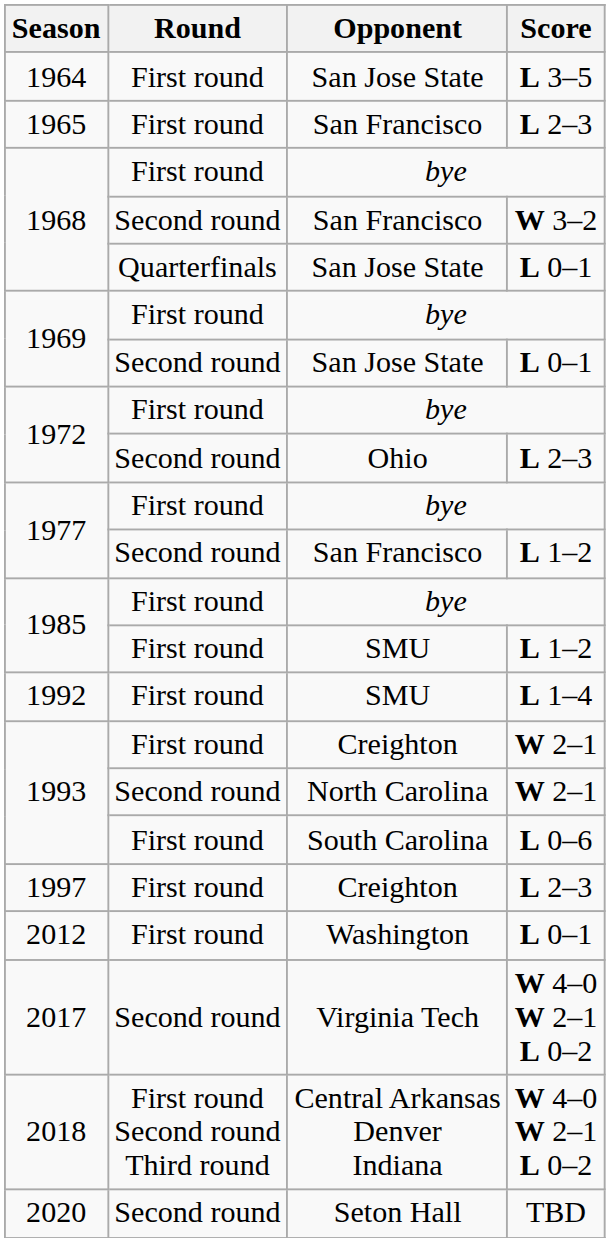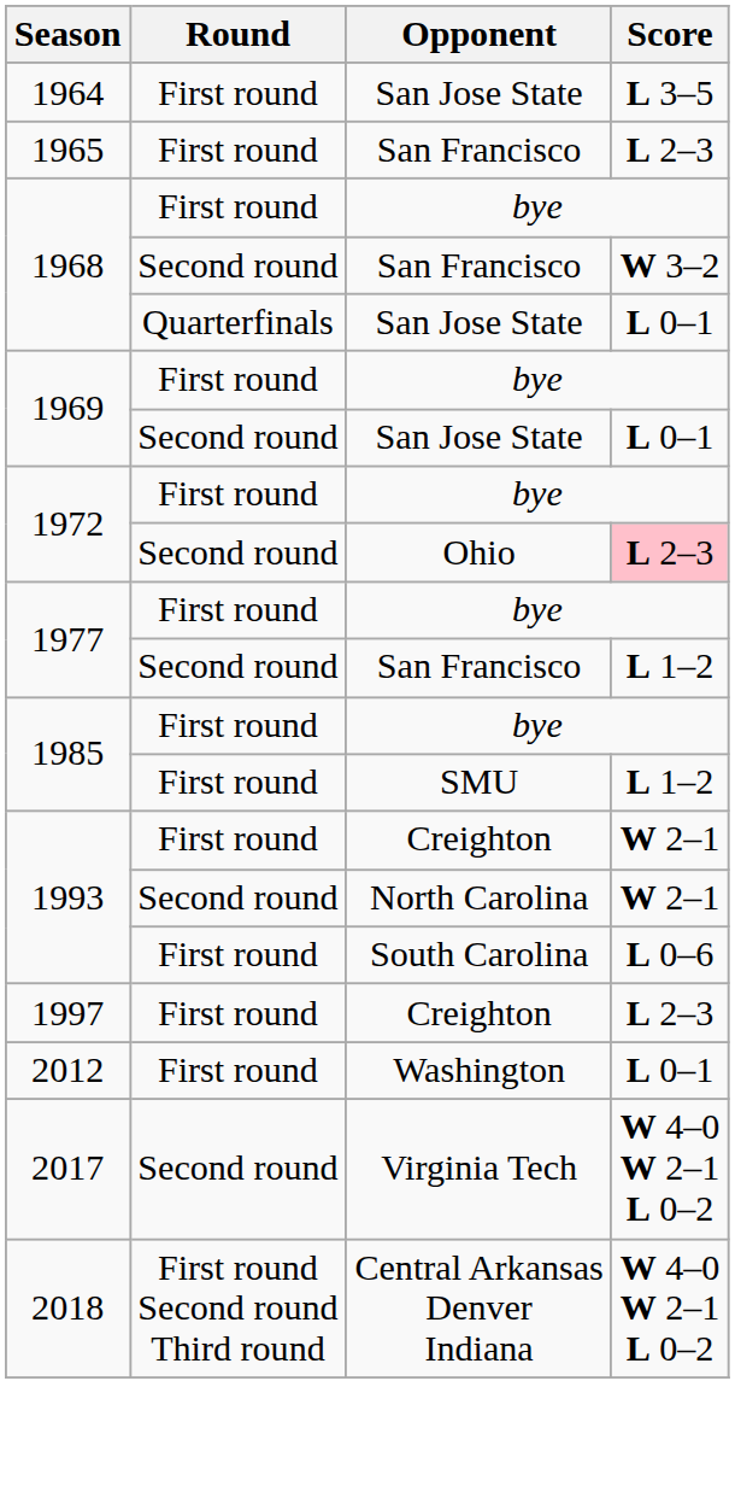 <table class="wikitable" style="text-align: center;">
 <tr>
 <th>Season</th>
 <th>Round</th>
 <th>Opponent</th>
 <th>Score</th>
 </tr>
 <tr>
 <td>1964</td>
 <td>First round</td>
 <td>San Jose State</td>
 <td><strong>L</strong> 3–5</td>
 </tr>
 <tr>
 <td>1965</td>
 <td>First round</td>
 <td>San Francisco</td>
 <td><strong>L</strong> 2–3</td>
 </tr>
 <tr>
 <td rowspan="3">1968</td>
 <td>First round</td>
 <td colspan="2"><em>bye</em></td>
 </tr>
 <tr>
 <td>Second round</td>
 <td>San Francisco</td>
 <td><strong>W</strong> 3–2</td>
 </tr>
 <tr>
 <td>Quarterfinals</td>
 <td>San Jose State</td>
 <td><strong>L</strong> 0–1</td>
 </tr>
 <tr>
 <td rowspan="2">1969</td>
 <td>First round</td>
 <td colspan="2"><em>bye</em></td>
 </tr>
 <tr>
 <td>Second round</td>
 <td>San Jose State</td>
 <td><strong>L</strong> 0–1</td>
 </tr>
 <tr>
 <td rowspan="2">1972</td>
 <td>First round</td>
 <td colspan="2"><em>bye</em></td>
 </tr>
 <tr>
 <td>Second round</td>
 <td>Ohio</td>
-<td><strong>L</strong> 2–3</td>
+<td style="background: pink;"><strong>L</strong> 2–3</td>
 </tr>
 <tr>
 <td rowspan="2">1977</td>
 <td>First round</td>
 <td colspan="2"><em>bye</em></td>
 </tr>
 <tr>
 <td>Second round</td>
 <td>San Francisco</td>
 <td><strong>L</strong> 1–2</td>
 </tr>
 <tr>
 <td rowspan="2">1985</td>
 <td>First round</td>
 <td colspan="2"><em>bye</em></td>
 </tr>
 <tr>
 <td>First round</td>
 <td>SMU</td>
 <td><strong>L</strong> 1–2</td>
-</tr>
-<tr>
-<td>1992</td>
-<td>First round</td>
-<td>SMU</td>
-<td><strong>L</strong> 1–4</td>
 </tr>
 <tr>
 <td rowspan="3">1993</td>
 <td>First round</td>
 <td>Creighton</td>
 <td><strong>W</strong> 2–1</td>
 </tr>
 <tr>
 <td>Second round</td>
 <td>North Carolina</td>
 <td><strong>W</strong> 2–1</td>
 </tr>
 <tr>
 <td>First round</td>
 <td>South Carolina</td>
 <td><strong>L</strong> 0–6</td>
 </tr>
 <tr>
 <td>1997</td>
 <td>First round</td>
 <td>Creighton</td>
 <td><strong>L</strong> 2–3</td>
 </tr>
 <tr>
 <td>2012</td>
 <td>First round</td>
 <td>Washington</td>
 <td><strong>L</strong> 0–1</td>
 </tr>
 <tr>
 <td>2017</td>
 <td>Second round</td>
 <td>Virginia Tech</td>
 <td><strong>W</strong> 4–0<br><strong>W</strong> 2–1<br><strong>L</strong> 0–2</td>
 </tr>
 <tr>
 <td>2018</td>
 <td>First round<br>Second round<br>Third round</td>
 <td>Central Arkansas<br>Denver<br>Indiana</td>
 <td><strong>W</strong> 4–0<br><strong>W</strong> 2–1<br><strong>L</strong> 0–2</td>
 </tr>
 <tr>
-<td>2020</td>
-<td>Second round</td>
-<td>Seton Hall</td>
-<td>TBD</td>
-</tr>
-<tr>
 </tr>
 </table>
